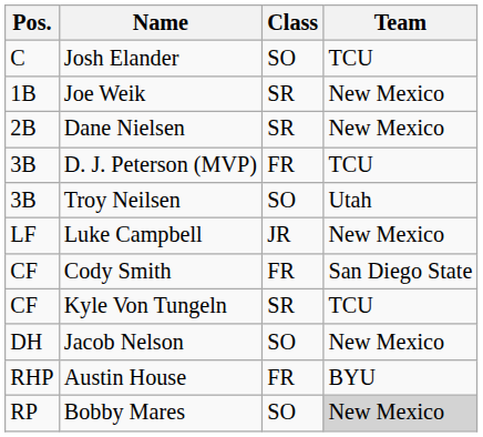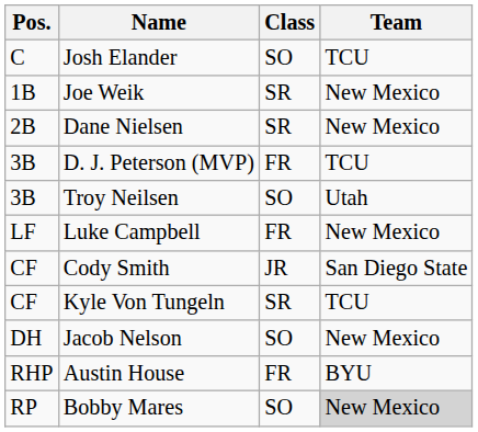 <table class=wikitable>
 <tr>
 <th>Pos.</th>
 <th>Name</th>
 <th>Class</th>
 <th>Team</th>
 </tr>
 <tr>
 <td>C</td>
 <td>Josh Elander</td>
 <td>SO</td>
 <td>TCU</td>
 </tr>
 <tr>
 <td>1B</td>
 <td>Joe Weik</td>
 <td>SR</td>
 <td>New Mexico</td>
 </tr>
 <tr>
 <td>2B</td>
 <td>Dane Nielsen</td>
 <td>SR</td>
 <td>New Mexico</td>
 </tr>
 <tr>
 <td>3B</td>
 <td>D. J. Peterson (MVP)</td>
 <td>FR</td>
 <td>TCU</td>
 </tr>
 <tr>
 <td>3B</td>
 <td>Troy Neilsen</td>
 <td>SO</td>
 <td>Utah</td>
 </tr>
 <tr>
 <td>LF</td>
 <td>Luke Campbell</td>
-<td>JR</td>
+<td>FR</td>
 <td>New Mexico</td>
 </tr>
 <tr>
 <td>CF</td>
 <td>Cody Smith</td>
-<td>FR</td>
+<td>JR</td>
 <td>San Diego State</td>
 </tr>
 <tr>
 <td>CF</td>
 <td>Kyle Von Tungeln</td>
 <td>SR</td>
 <td>TCU</td>
 </tr>
 <tr>
 <td>DH</td>
 <td>Jacob Nelson</td>
 <td>SO</td>
 <td>New Mexico</td>
 </tr>
 <tr>
 <td>RHP</td>
 <td>Austin House</td>
 <td>FR</td>
 <td>BYU</td>
 </tr>
 <tr>
 <td>RP</td>
 <td>Bobby Mares</td>
 <td>SO</td>
 <td style="background: lightgrey;">New Mexico</td>
 </tr>
 </table>
